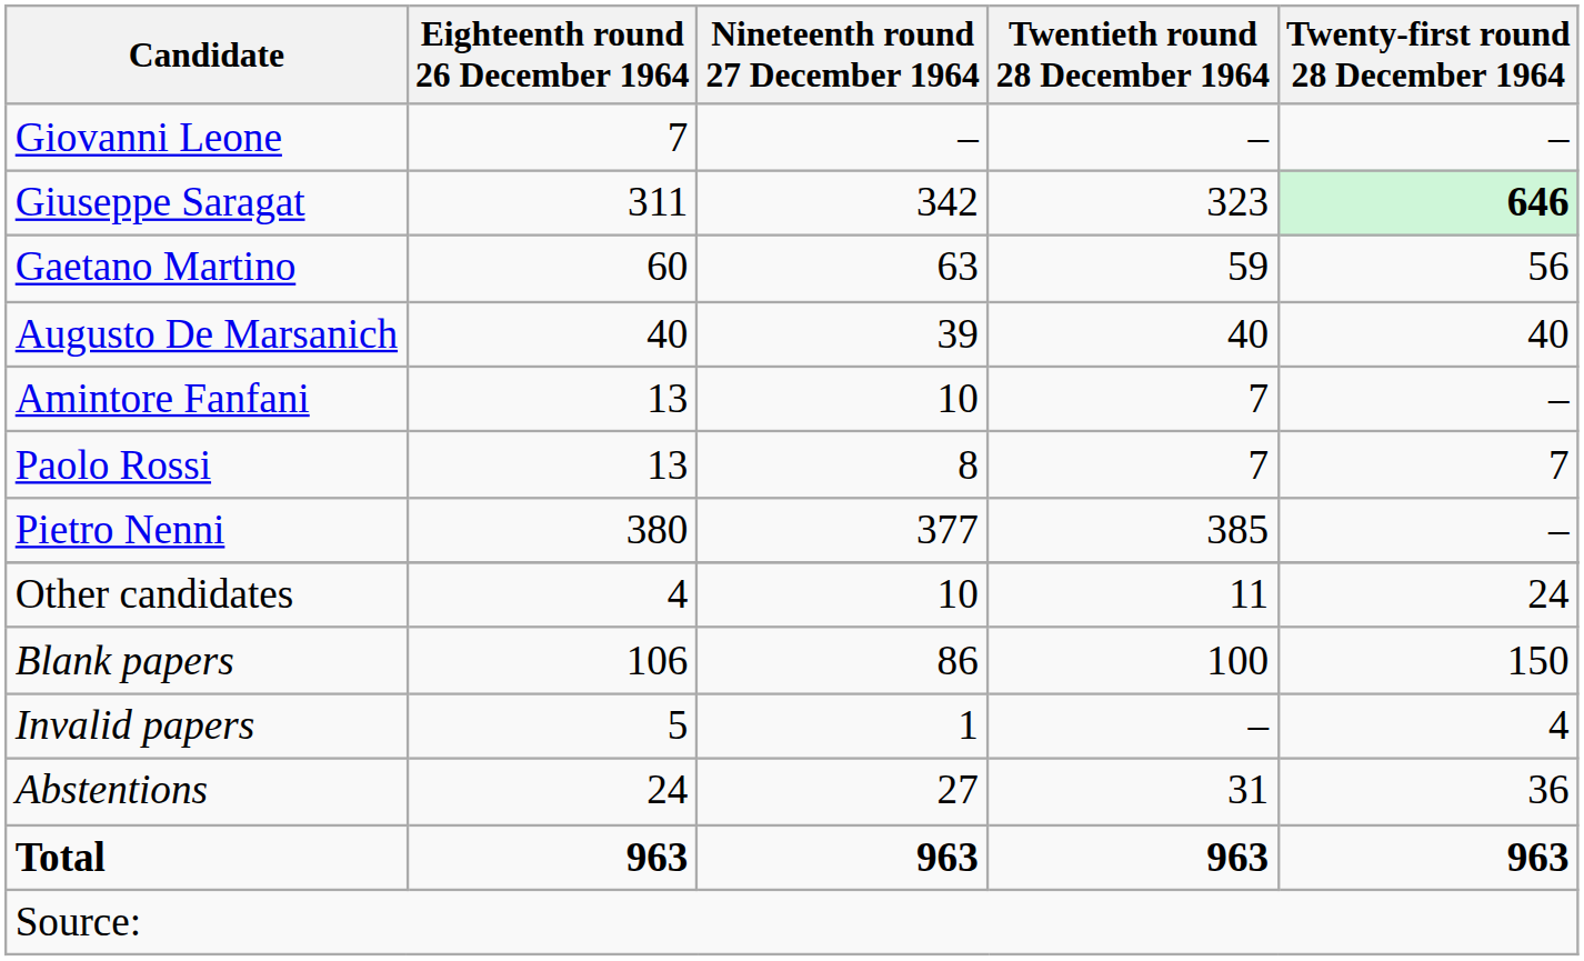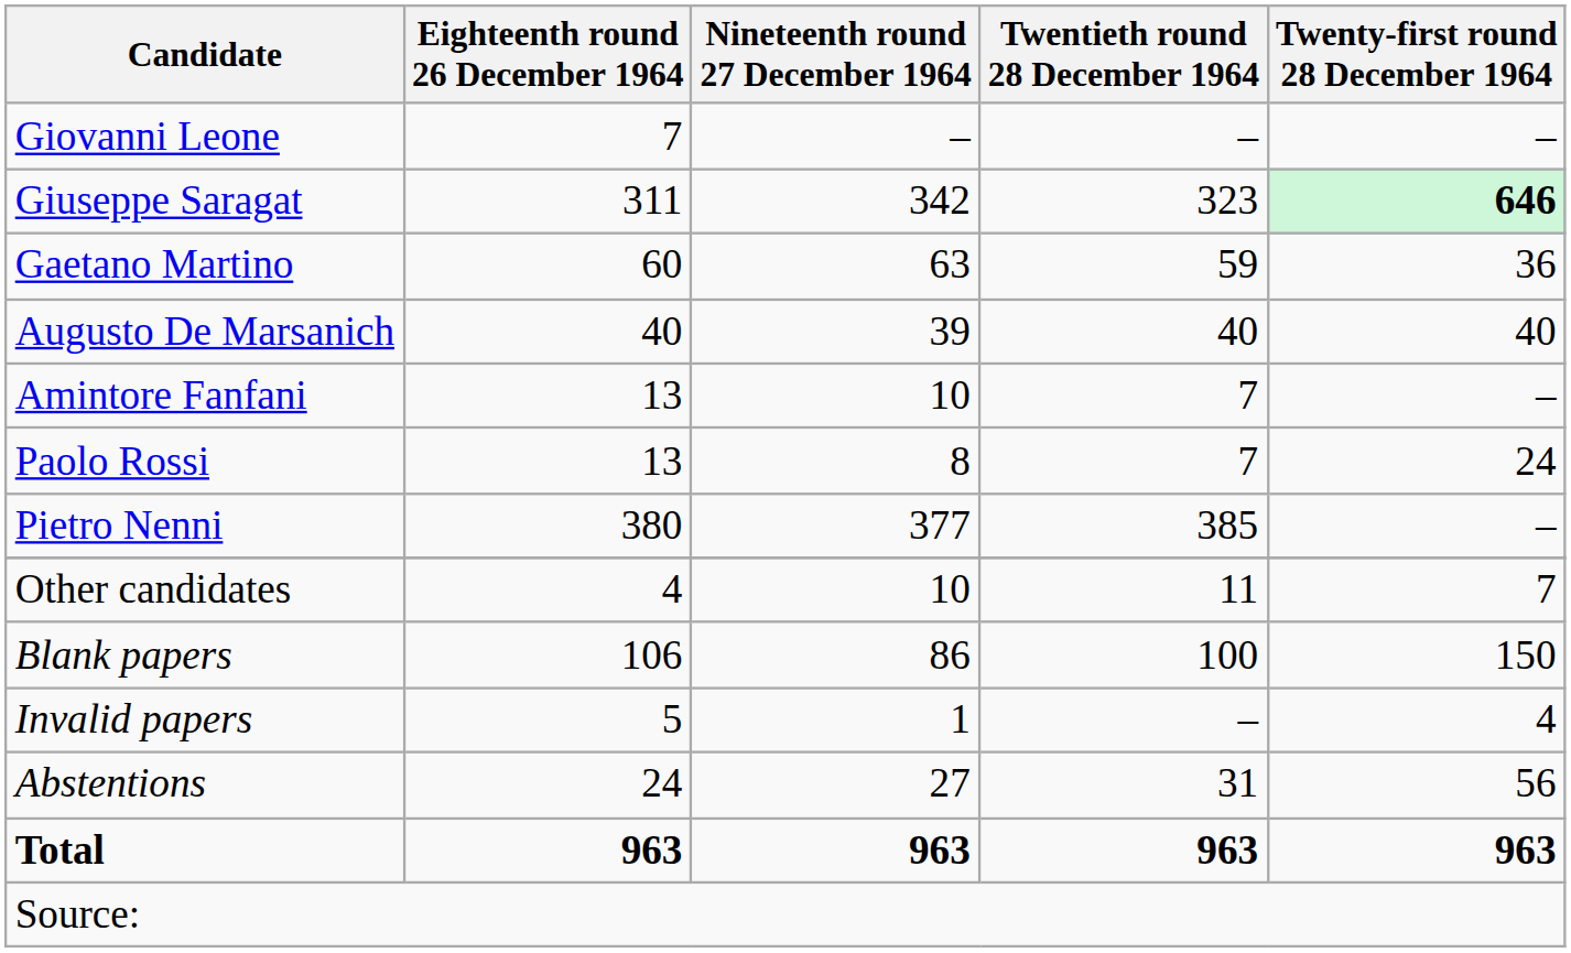 <table class="wikitable sortable" style=text-align:right>
 <tr>
 <th style="font-size: 85%;">Candidate</th>
 <th data-sort-type="number" style="font-size: 85%;">Eighteenth round<br>26 December 1964</th>
 <th data-sort-type="number" style="font-size: 85%;">Nineteenth round<br>27 December 1964</th>
 <th data-sort-type="number" style="font-size: 85%;">Twentieth round<br>28 December 1964</th>
 <th data-sort-type="number" style="font-size: 85%;">Twenty-first round<br>28 December 1964</th>
 </tr>
 <tr>
 <td align=left><a href='#'>Giovanni Leone</a></td>
 <td>7</td>
 <td>–</td>
 <td>–</td>
 <td>–</td>
 </tr>
 <tr>
 <td align=left><a href='#'>Giuseppe Saragat</a></td>
 <td>311</td>
 <td>342</td>
 <td>323</td>
 <td bgcolor=#CEF6D8><strong>646</strong></td>
 </tr>
 <tr>
 <td align=left><a href='#'>Gaetano Martino</a></td>
 <td>60</td>
 <td>63</td>
 <td>59</td>
-<td>56</td>
+<td>36</td>
 </tr>
 <tr>
 <td align=left><a href='#'>Augusto De Marsanich</a></td>
 <td>40</td>
 <td>39</td>
 <td>40</td>
 <td>40</td>
 </tr>
 <tr>
 <td align=left><a href='#'>Amintore Fanfani</a></td>
 <td>13</td>
 <td>10</td>
 <td>7</td>
 <td>–</td>
 </tr>
 <tr>
 <td align=left><a href='#'>Paolo Rossi</a></td>
 <td>13</td>
 <td>8</td>
 <td>7</td>
-<td>7</td>
+<td>24</td>
 </tr>
 <tr>
 <td align=left><a href='#'>Pietro Nenni</a></td>
 <td>380</td>
 <td>377</td>
 <td>385</td>
 <td>–</td>
 </tr>
 <tr>
 </tr>
 <tr class="sortbottom">
 <td align=left>Other candidates</td>
 <td>4</td>
 <td>10</td>
 <td>11</td>
-<td>24</td>
+<td>7</td>
 </tr>
 <tr class="sortbottom">
 <td align=left><em>Blank papers</em></td>
 <td>106</td>
 <td>86</td>
 <td>100</td>
 <td>150</td>
 </tr>
 <tr class="sortbottom">
 <td align=left><em>Invalid papers</em></td>
 <td>5</td>
 <td>1</td>
 <td>–</td>
 <td>4</td>
 </tr>
 <tr class="sortbottom">
 <td align=left><em>Abstentions</em></td>
 <td>24</td>
 <td>27</td>
 <td>31</td>
-<td>36</td>
+<td>56</td>
 </tr>
 <tr class="sortbottom">
 <td align=left><strong>Total</strong></td>
 <td><strong>963</strong></td>
 <td><strong>963</strong></td>
 <td><strong>963</strong></td>
 <td><strong>963</strong></td>
 </tr>
 <tr class="sortbottom">
 <td align=left colspan=11>Source: </td>
 </tr>
 </table>
